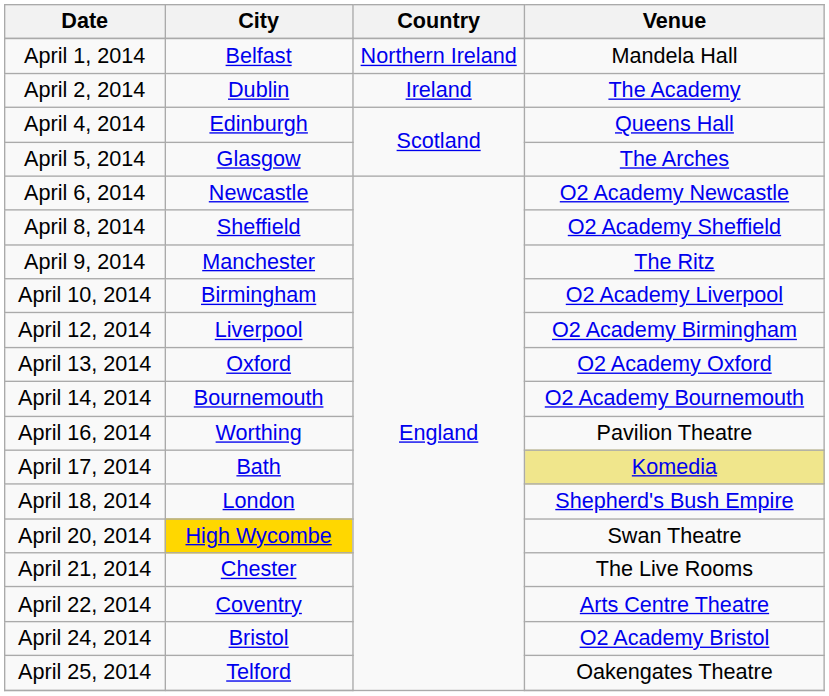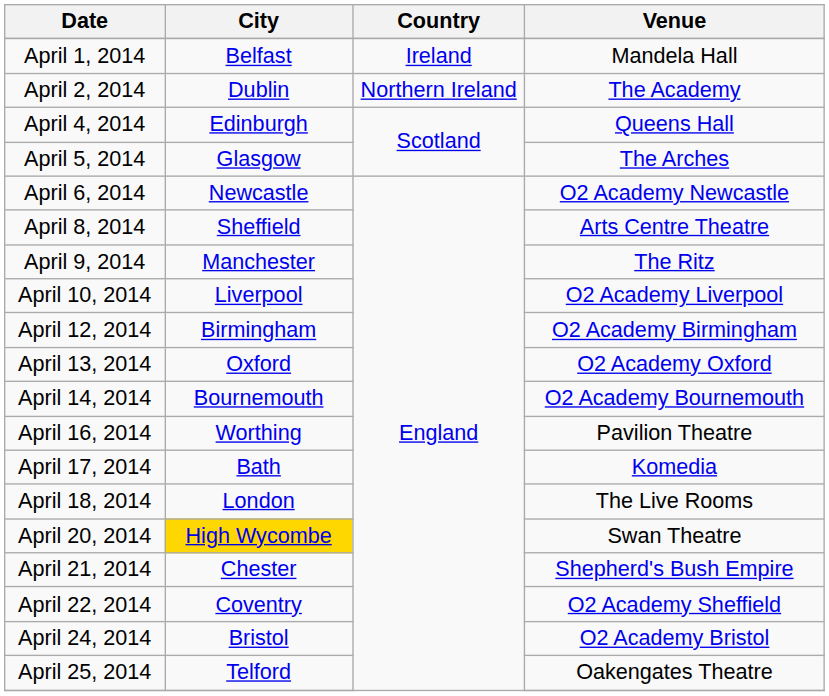 <table class="wikitable" style="text-align:center;">
 <tr>
 <th width="150">Date</th>
 <th width="150">City</th>
 <th width="150">Country</th>
 <th width="275">Venue</th>
 </tr>
 <tr>
 </tr>
 <tr style="background:#ddd;">
 </tr>
 <tr>
 <td>April 1, 2014</td>
 <td><a href='#'>Belfast</a></td>
-<td rowspan="1"><a href='#'>Northern Ireland</a></td>
+<td rowspan="1"><a href='#'>Ireland</a></td>
 <td>Mandela Hall</td>
 </tr>
 <tr>
 <td>April 2, 2014</td>
 <td><a href='#'>Dublin</a></td>
-<td rowspan="1"><a href='#'>Ireland</a></td>
+<td rowspan="1"><a href='#'>Northern Ireland</a></td>
 <td><a href='#'>The Academy</a></td>
 </tr>
 <tr>
 <td>April 4, 2014</td>
 <td><a href='#'>Edinburgh</a></td>
 <td rowspan="2"><a href='#'>Scotland</a></td>
 <td><a href='#'>Queens Hall</a></td>
 </tr>
 <tr>
 <td>April 5, 2014</td>
 <td><a href='#'>Glasgow</a></td>
 <td><a href='#'>The Arches</a></td>
 </tr>
 <tr>
 <td>April 6, 2014</td>
 <td><a href='#'>Newcastle</a></td>
 <td rowspan="16"><a href='#'>England</a></td>
 <td><a href='#'>O2 Academy Newcastle</a></td>
 </tr>
 <tr>
 <td>April 8, 2014</td>
 <td><a href='#'>Sheffield</a></td>
-<td><a href='#'>O2 Academy Sheffield</a></td>
+<td><a href='#'>Arts Centre Theatre</a></td>
 </tr>
 <tr>
 <td>April 9, 2014</td>
 <td><a href='#'>Manchester</a></td>
 <td><a href='#'>The Ritz</a></td>
 </tr>
 <tr>
 <td>April 10, 2014</td>
-<td><a href='#'>Birmingham</a></td>
+<td><a href='#'>Liverpool</a></td>
 <td><a href='#'>O2 Academy Liverpool</a></td>
 </tr>
 <tr>
 <td>April 12, 2014</td>
-<td><a href='#'>Liverpool</a></td>
+<td><a href='#'>Birmingham</a></td>
 <td><a href='#'>O2 Academy Birmingham</a></td>
 </tr>
 <tr>
 <td>April 13, 2014</td>
 <td><a href='#'>Oxford</a></td>
 <td><a href='#'>O2 Academy Oxford</a></td>
 </tr>
 <tr>
 <td>April 14, 2014</td>
 <td><a href='#'>Bournemouth</a></td>
 <td><a href='#'>O2 Academy Bournemouth</a></td>
 </tr>
 <tr>
 <td>April 16, 2014</td>
 <td><a href='#'>Worthing</a></td>
 <td>Pavilion Theatre</td>
 </tr>
 <tr>
 <td>April 17, 2014</td>
 <td><a href='#'>Bath</a></td>
-<td style="background: khaki;"><a href='#'>Komedia</a></td>
+<td><a href='#'>Komedia</a></td>
 </tr>
 <tr>
 <td>April 18, 2014</td>
 <td><a href='#'>London</a></td>
-<td><a href='#'>Shepherd's Bush Empire</a></td>
+<td>The Live Rooms</td>
 </tr>
 <tr>
 <td>April 20, 2014</td>
 <td style="background: gold;"><a href='#'>High Wycombe</a></td>
 <td>Swan Theatre</td>
 </tr>
 <tr>
 <td>April 21, 2014</td>
 <td><a href='#'>Chester</a></td>
-<td>The Live Rooms</td>
+<td><a href='#'>Shepherd's Bush Empire</a></td>
 </tr>
 <tr>
 <td>April 22, 2014</td>
 <td><a href='#'>Coventry</a></td>
-<td><a href='#'>Arts Centre Theatre</a></td>
+<td><a href='#'>O2 Academy Sheffield</a></td>
 </tr>
 <tr>
 <td>April 24, 2014</td>
 <td><a href='#'>Bristol</a></td>
 <td><a href='#'>O2 Academy Bristol</a></td>
 </tr>
 <tr>
 <td>April 25, 2014</td>
 <td><a href='#'>Telford</a></td>
 <td>Oakengates Theatre</td>
 </tr>
 <tr>
 </tr>
 </table>
